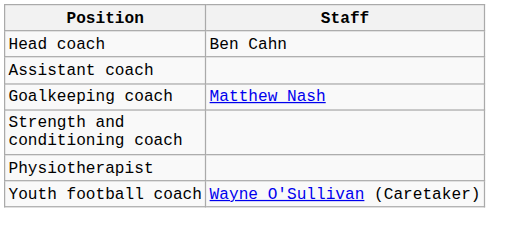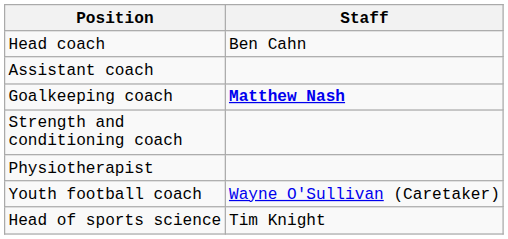 <table class="wikitable">
 <tr>
 <th>Position</th>
 <th>Staff</th>
 </tr>
 <tr>
 <td>Head coach</td>
 <td> Ben Cahn</td>
 </tr>
 <tr>
 <td>Assistant coach</td>
 <td></td>
 </tr>
 <tr>
 <td>Goalkeeping coach</td>
-<td> <a href='#'>Matthew Nash</a></td>
+<td><strong> <a href='#'>Matthew Nash</a></strong></td>
 </tr>
 <tr>
 <td>Strength and<br>conditioning coach</td>
 <td></td>
 </tr>
 <tr>
 <td>Physiotherapist</td>
 <td></td>
 </tr>
 <tr>
 <td>Youth football coach</td>
 <td> <a href='#'>Wayne O'Sullivan</a> (Caretaker)</td>
 </tr>
+<tr>
+<td>Head of sports science</td>
+<td> Tim Knight</td>
+</tr>
 </table>
